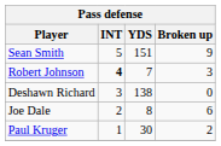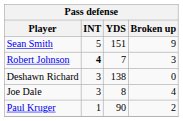 <table class="wikitable">
 <tr>
 <th colspan="7" align="center">Pass defense</th>
 </tr>
 <tr>
 <th>Player</th>
 <th>INT</th>
 <th>YDS</th>
 <th>Broken up</th>
 </tr>
 <tr>
 <td><a href='#'>Sean Smith</a></td>
 <td align="right">5</td>
 <td align="right">151</td>
 <td align="right">9</td>
 </tr>
 <tr>
 <td><a href='#'>Robert Johnson</a></td>
 <td align="right"><strong>4</strong></td>
 <td align="right">7</td>
 <td align="right">3</td>
 </tr>
 <tr>
 <td>Deshawn Richard</td>
 <td align="right">3</td>
 <td align="right">138</td>
 <td align="right">0</td>
 </tr>
 <tr>
 <td>Joe Dale</td>
-<td align="right">2</td>
+<td align="right">3</td>
 <td align="right">8</td>
-<td align="right">6</td>
+<td align="right">4</td>
 </tr>
 <tr>
 <td><a href='#'>Paul Kruger</a></td>
 <td align="right">1</td>
-<td align="right">30</td>
+<td align="right">90</td>
 <td align="right">2</td>
 </tr>
 <tr>
 </tr>
 </table>
